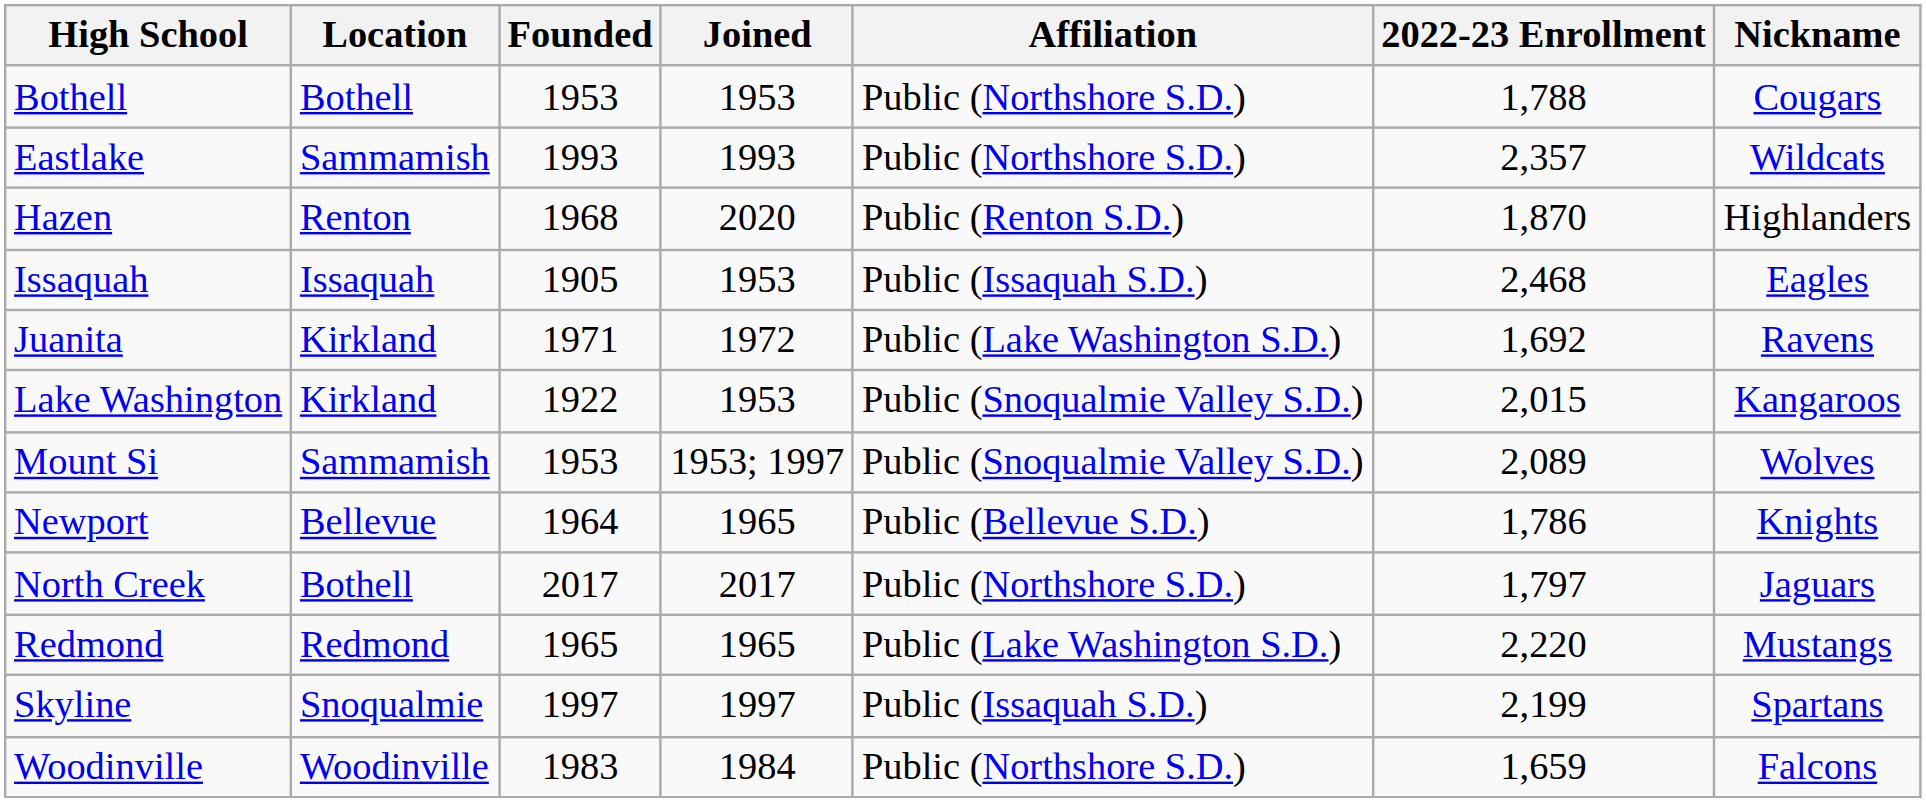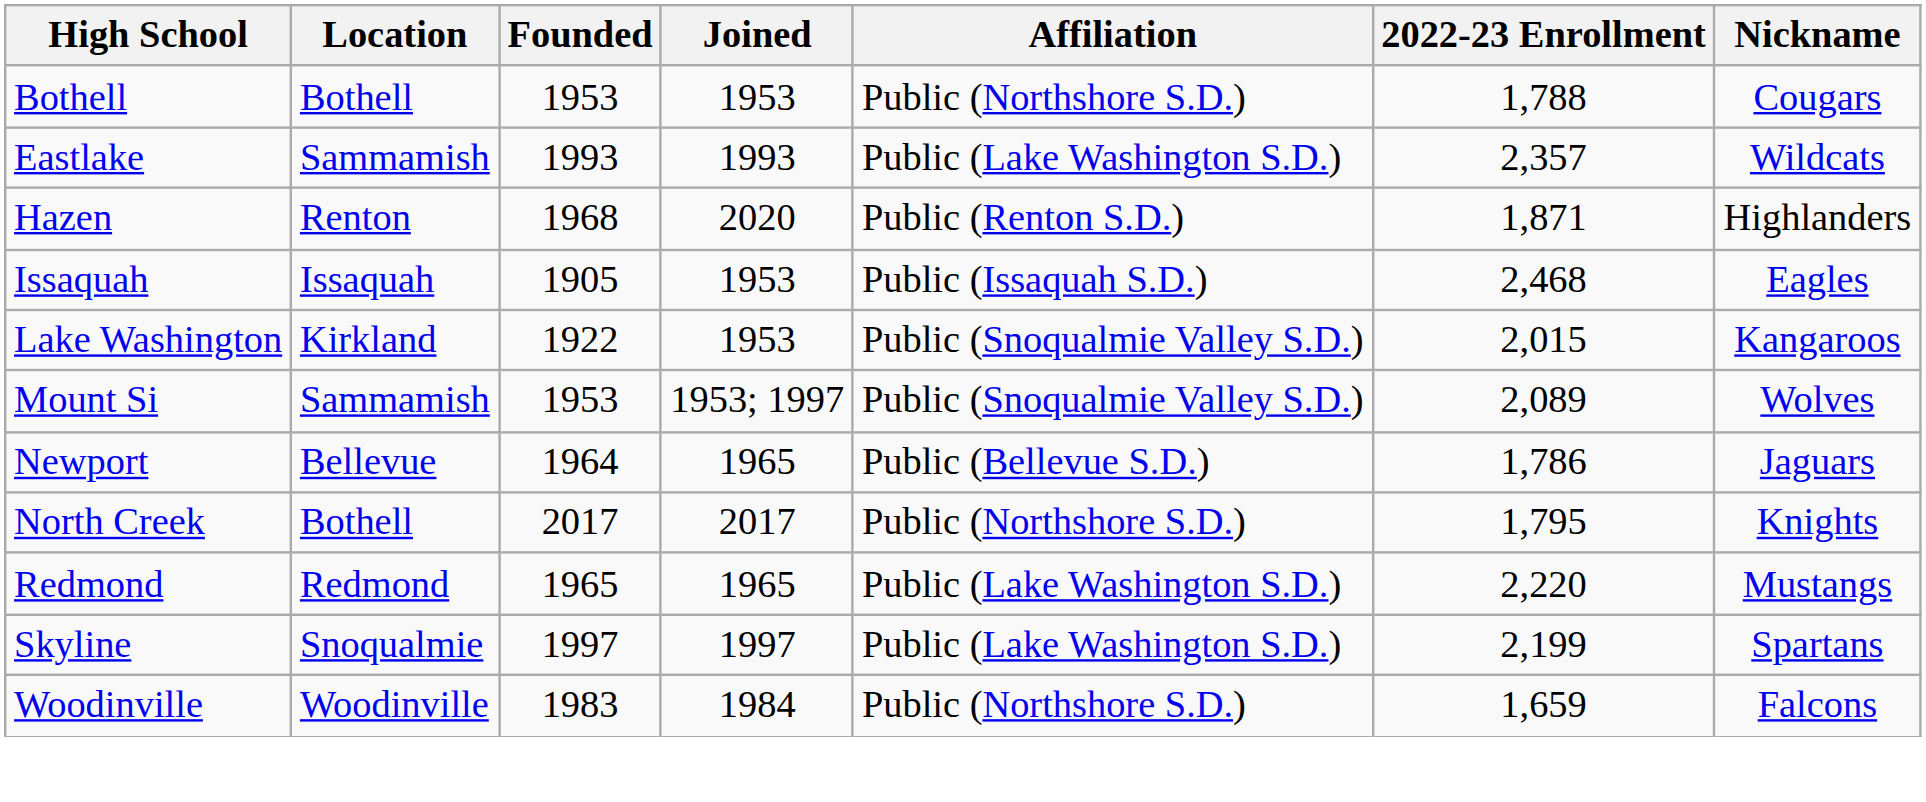 <table class="wikitable sortable">
 <tr>
 <th>High School</th>
 <th>Location</th>
 <th>Founded</th>
 <th>Joined</th>
 <th>Affiliation</th>
 <th>2022-23 Enrollment</th>
 <th>Nickname</th>
 </tr>
 <tr>
 <td><a href='#'>Bothell</a></td>
 <td><a href='#'>Bothell</a></td>
 <td align="center">1953</td>
 <td align="center">1953</td>
 <td>Public (<a href='#'>Northshore S.D.</a>)</td>
 <td align="center">1,788</td>
 <td align="center"><a href='#'>Cougars</a></td>
 </tr>
 <tr>
 <td><a href='#'>Eastlake</a></td>
 <td><a href='#'>Sammamish</a></td>
 <td align="center">1993</td>
 <td align="center">1993</td>
-<td>Public (<a href='#'>Northshore S.D.</a>)</td>
+<td>Public (<a href='#'>Lake Washington S.D.</a>)</td>
 <td align="center">2,357</td>
 <td align="center"><a href='#'>Wildcats</a></td>
 </tr>
 <tr>
 <td><a href='#'>Hazen</a></td>
 <td><a href='#'>Renton</a></td>
 <td align="center">1968</td>
 <td align="center">2020</td>
 <td>Public (<a href='#'>Renton S.D.</a>)</td>
-<td align="center">1,870</td>
+<td align="center">1,871</td>
 <td align="center">Highlanders</td>
 </tr>
 <tr>
 <td><a href='#'>Issaquah</a></td>
 <td><a href='#'>Issaquah</a></td>
 <td align="center">1905</td>
 <td align="center">1953</td>
 <td>Public (<a href='#'>Issaquah S.D.</a>)</td>
 <td align="center">2,468</td>
 <td align="center"><a href='#'>Eagles</a></td>
-</tr>
-<tr>
-<td><a href='#'>Juanita</a></td>
-<td><a href='#'>Kirkland</a></td>
-<td align="center">1971</td>
-<td align="center">1972</td>
-<td>Public (<a href='#'>Lake Washington S.D.</a>)</td>
-<td align="center">1,692</td>
-<td align="center"><a href='#'>Ravens</a></td>
 </tr>
 <tr>
 <td><a href='#'>Lake Washington</a></td>
 <td><a href='#'>Kirkland</a></td>
 <td align="center">1922</td>
 <td align="center">1953</td>
 <td>Public (<a href='#'>Snoqualmie Valley S.D.</a>)</td>
 <td align="center">2,015</td>
 <td align="center"><a href='#'>Kangaroos</a></td>
 </tr>
 <tr>
 <td><a href='#'>Mount Si</a></td>
 <td><a href='#'>Sammamish</a></td>
 <td align="center">1953</td>
 <td align="center">1953; 1997</td>
 <td>Public (<a href='#'>Snoqualmie Valley S.D.</a>)</td>
 <td align="center">2,089</td>
 <td align="center"><a href='#'>Wolves</a></td>
 </tr>
 <tr>
 <td><a href='#'>Newport</a></td>
 <td><a href='#'>Bellevue</a></td>
 <td align="center">1964</td>
 <td align="center">1965</td>
 <td>Public (<a href='#'>Bellevue S.D.</a>)</td>
 <td align="center">1,786</td>
-<td align="center"><a href='#'>Knights</a></td>
+<td align="center"><a href='#'>Jaguars</a></td>
 </tr>
 <tr>
 <td><a href='#'>North Creek</a></td>
 <td><a href='#'>Bothell</a></td>
 <td align="center">2017</td>
 <td align="center">2017</td>
 <td>Public (<a href='#'>Northshore S.D.</a>)</td>
-<td align="center">1,797</td>
-<td align="center"><a href='#'>Jaguars</a></td>
+<td align="center">1,795</td>
+<td align="center"><a href='#'>Knights</a></td>
 </tr>
 <tr>
 <td><a href='#'>Redmond</a></td>
 <td><a href='#'>Redmond</a></td>
 <td align="center">1965</td>
 <td align="center">1965</td>
 <td>Public (<a href='#'>Lake Washington S.D.</a>)</td>
 <td align="center">2,220</td>
 <td align="center"><a href='#'>Mustangs</a></td>
 </tr>
 <tr>
 <td><a href='#'>Skyline</a></td>
 <td><a href='#'>Snoqualmie</a></td>
 <td align="center">1997</td>
 <td align="center">1997</td>
-<td>Public (<a href='#'>Issaquah S.D.</a>)</td>
+<td>Public (<a href='#'>Lake Washington S.D.</a>)</td>
 <td align="center">2,199</td>
 <td align="center"><a href='#'>Spartans</a></td>
 </tr>
 <tr>
 <td><a href='#'>Woodinville</a></td>
 <td><a href='#'>Woodinville</a></td>
 <td align="center">1983</td>
 <td align="center">1984</td>
 <td>Public (<a href='#'>Northshore S.D.</a>)</td>
 <td align="center">1,659</td>
 <td align="center"><a href='#'>Falcons</a></td>
 </tr>
 </table>
